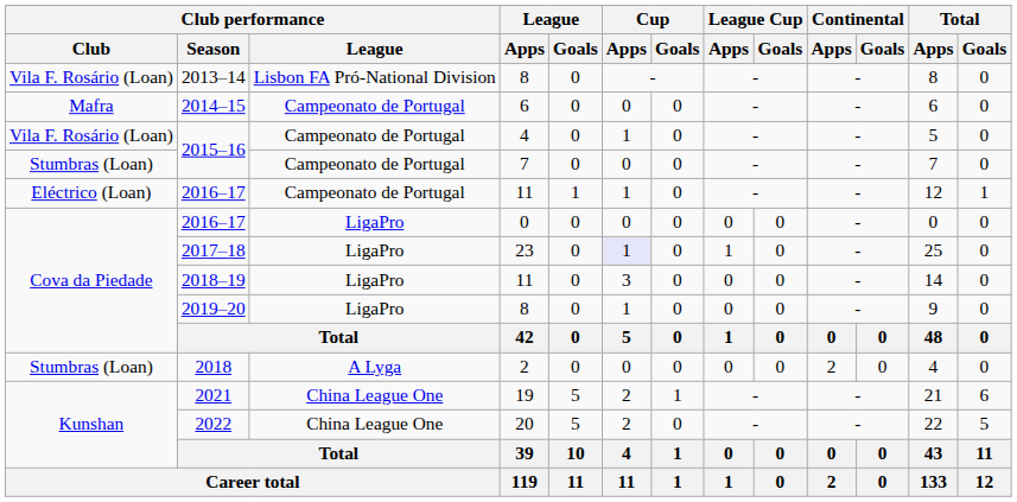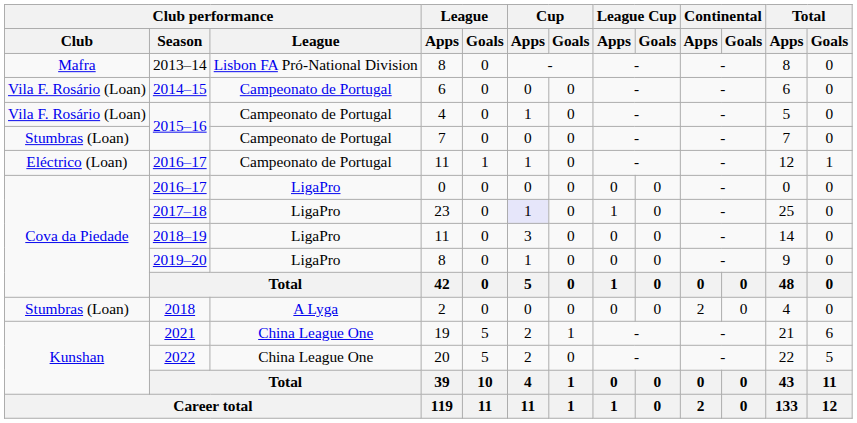 <table class="wikitable" style="text-align:center">
 <tr>
 <th colspan=3>Club performance</th>
 <th colspan=2>League</th>
 <th colspan=2>Cup</th>
 <th colspan=2>League Cup</th>
 <th colspan=2>Continental</th>
 <th colspan=2>Total</th>
 </tr>
 <tr>
 <th>Club</th>
 <th>Season</th>
 <th>League</th>
 <th>Apps</th>
 <th>Goals</th>
 <th>Apps</th>
 <th>Goals</th>
 <th>Apps</th>
 <th>Goals</th>
 <th>Apps</th>
 <th>Goals</th>
 <th>Apps</th>
 <th>Goals</th>
 </tr>
 <tr>
-<td><a href='#'>Vila F. Rosário</a> (Loan)</td>
+<td><a href='#'>Mafra</a></td>
 <td>2013–14</td>
 <td><a href='#'>Lisbon FA</a> Pró-National Division</td>
 <td>8</td>
 <td>0</td>
 <td colspan="2">-</td>
 <td colspan="2">-</td>
 <td colspan="2">-</td>
 <td>8</td>
 <td>0</td>
 </tr>
 <tr>
-<td><a href='#'>Mafra</a></td>
+<td><a href='#'>Vila F. Rosário</a> (Loan)</td>
 <td><a href='#'>2014–15</a></td>
 <td><a href='#'>Campeonato de Portugal</a></td>
 <td>6</td>
 <td>0</td>
 <td>0</td>
 <td>0</td>
 <td colspan="2">-</td>
 <td colspan="2">-</td>
 <td>6</td>
 <td>0</td>
 </tr>
 <tr>
 <td><a href='#'>Vila F. Rosário</a> (Loan)</td>
 <td rowspan="2"><a href='#'>2015–16</a></td>
 <td>Campeonato de Portugal</td>
 <td>4</td>
 <td>0</td>
 <td>1</td>
 <td>0</td>
 <td colspan="2">-</td>
 <td colspan="2">-</td>
 <td>5</td>
 <td>0</td>
 </tr>
 <tr>
 <td><a href='#'>Stumbras</a> (Loan)</td>
 <td>Campeonato de Portugal</td>
 <td>7</td>
 <td>0</td>
 <td>0</td>
 <td>0</td>
 <td colspan="2">-</td>
 <td colspan="2">-</td>
 <td>7</td>
 <td>0</td>
 </tr>
 <tr>
 <td><a href='#'>Eléctrico</a> (Loan)</td>
 <td><a href='#'>2016–17</a></td>
 <td>Campeonato de Portugal</td>
 <td>11</td>
 <td>1</td>
 <td>1</td>
 <td>0</td>
 <td colspan="2">-</td>
 <td colspan="2">-</td>
 <td>12</td>
 <td>1</td>
 </tr>
 <tr>
 <td rowspan="5"><a href='#'>Cova da Piedade</a></td>
 <td><a href='#'>2016–17</a></td>
 <td><a href='#'>LigaPro</a></td>
 <td>0</td>
 <td>0</td>
 <td>0</td>
 <td>0</td>
 <td>0</td>
 <td>0</td>
 <td colspan="2">-</td>
 <td>0</td>
 <td>0</td>
 </tr>
 <tr>
 <td><a href='#'>2017–18</a></td>
 <td>LigaPro</td>
 <td>23</td>
 <td>0</td>
 <td style="background: lavender;">1</td>
 <td>0</td>
 <td>1</td>
 <td>0</td>
 <td colspan="2">-</td>
 <td>25</td>
 <td>0</td>
 </tr>
 <tr>
 <td><a href='#'>2018–19</a></td>
 <td>LigaPro</td>
 <td>11</td>
 <td>0</td>
 <td>3</td>
 <td>0</td>
 <td>0</td>
 <td>0</td>
 <td colspan="2">-</td>
 <td>14</td>
 <td>0</td>
 </tr>
 <tr>
 <td><a href='#'>2019–20</a></td>
 <td>LigaPro</td>
 <td>8</td>
 <td>0</td>
 <td>1</td>
 <td>0</td>
 <td>0</td>
 <td>0</td>
 <td colspan="2">-</td>
 <td>9</td>
 <td>0</td>
 </tr>
 <tr>
 <th colspan="2">Total</th>
 <th>42</th>
 <th>0</th>
 <th>5</th>
 <th>0</th>
 <th>1</th>
 <th>0</th>
 <th>0</th>
 <th>0</th>
 <th>48</th>
 <th>0</th>
 </tr>
 <tr>
 <td><a href='#'>Stumbras</a> (Loan)</td>
 <td><a href='#'>2018</a></td>
 <td><a href='#'>A Lyga</a></td>
 <td>2</td>
 <td>0</td>
 <td>0</td>
 <td>0</td>
 <td>0</td>
 <td>0</td>
 <td>2</td>
 <td>0</td>
 <td>4</td>
 <td>0</td>
 </tr>
 <tr>
 <td rowspan=3><a href='#'>Kunshan</a></td>
 <td><a href='#'>2021</a></td>
 <td><a href='#'>China League One</a></td>
 <td>19</td>
 <td>5</td>
 <td>2</td>
 <td>1</td>
 <td colspan="2">-</td>
 <td colspan="2">-</td>
 <td>21</td>
 <td>6</td>
 </tr>
 <tr>
 <td><a href='#'>2022</a></td>
 <td>China League One</td>
 <td>20</td>
 <td>5</td>
 <td>2</td>
 <td>0</td>
 <td colspan="2">-</td>
 <td colspan="2">-</td>
 <td>22</td>
 <td>5</td>
 </tr>
 <tr>
 <th colspan="2">Total</th>
 <th>39</th>
 <th>10</th>
 <th>4</th>
 <th>1</th>
 <th>0</th>
 <th>0</th>
 <th>0</th>
 <th>0</th>
 <th>43</th>
 <th>11</th>
 </tr>
 <tr>
 <th colspan=3>Career total</th>
 <th>119</th>
 <th>11</th>
 <th>11</th>
 <th>1</th>
 <th>1</th>
 <th>0</th>
 <th>2</th>
 <th>0</th>
 <th>133</th>
 <th>12</th>
 </tr>
 </table>
